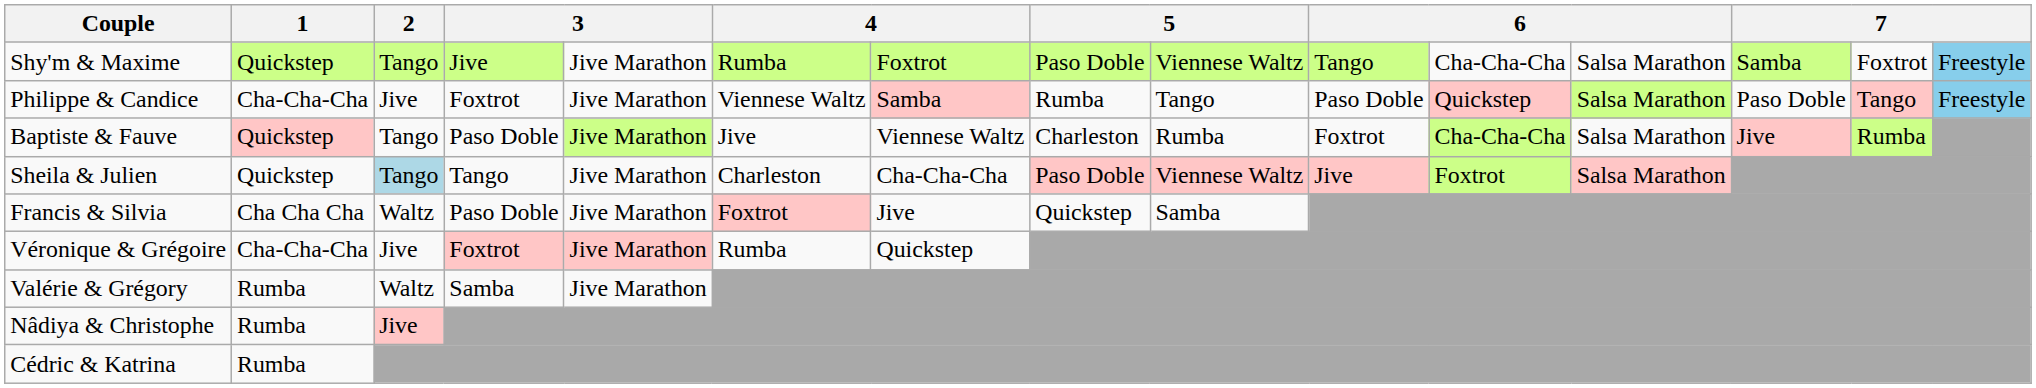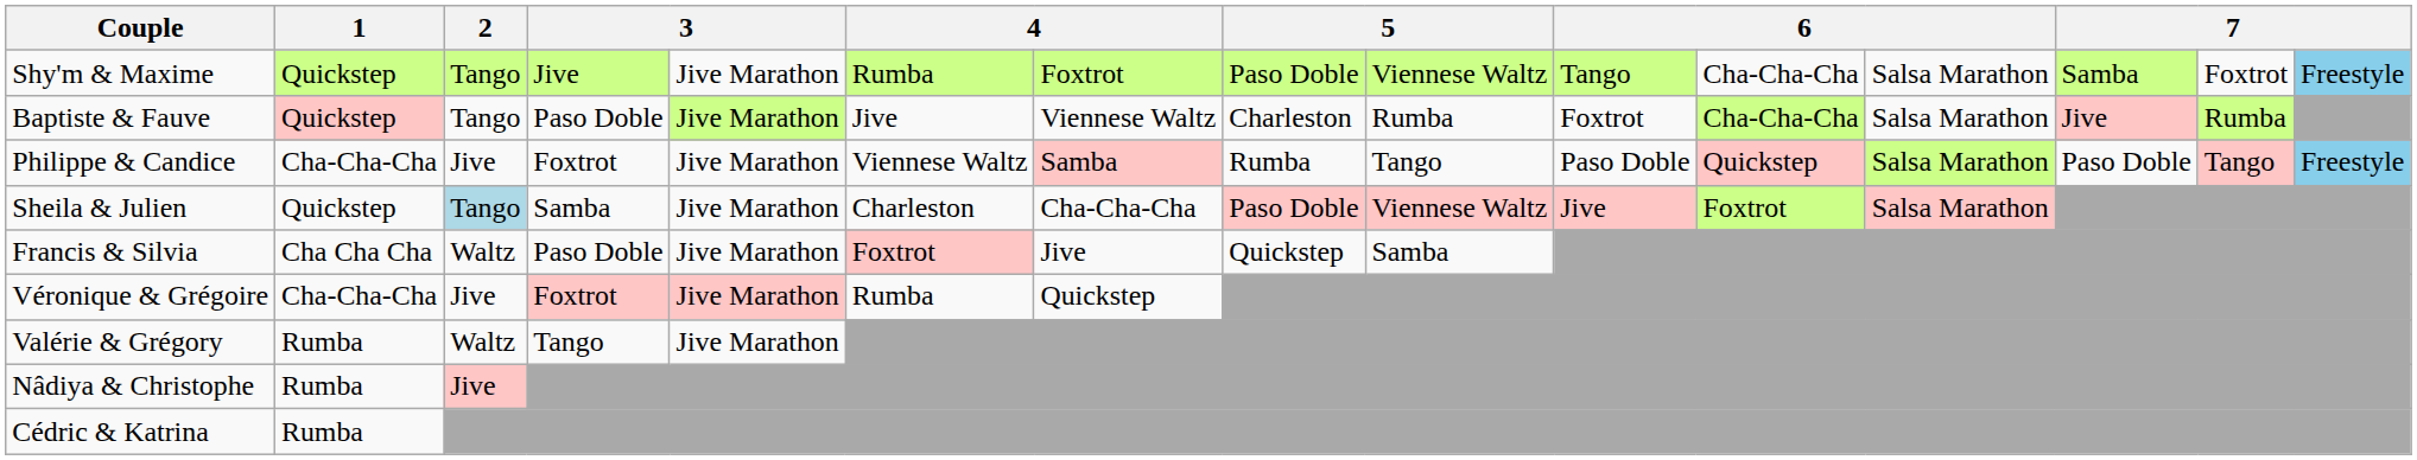 <table class="wikitable" align="center">
 <tr>
 <th>Couple</th>
 <th>1</th>
 <th>2</th>
 <th colspan=2>3</th>
 <th colspan=2>4</th>
 <th colspan=2>5</th>
 <th colspan=3>6</th>
 <th colspan=3>7</th>
 </tr>
 <tr>
 <td>Shy'm & Maxime</td>
 <td style="background:#ccff88;">Quickstep</td>
 <td style="background:#ccff88;">Tango</td>
 <td style="background:#ccff88;">Jive</td>
 <td>Jive Marathon</td>
 <td style="background:#ccff88;">Rumba</td>
 <td style="background:#ccff88;">Foxtrot</td>
 <td style="background:#ccff88;">Paso Doble</td>
 <td style="background:#ccff88;">Viennese Waltz</td>
 <td style="background:#ccff88;">Tango</td>
 <td>Cha-Cha-Cha</td>
 <td>Salsa Marathon</td>
 <td style="background:#ccff88;">Samba</td>
 <td>Foxtrot</td>
 <td style="background:skyblue;">Freestyle</td>
 </tr>
 <tr>
+<td>Baptiste & Fauve</td>
+<td style="background:#ffc6c6;">Quickstep</td>
+<td>Tango</td>
+<td>Paso Doble</td>
+<td style="background:#ccff88;">Jive Marathon</td>
+<td>Jive</td>
+<td>Viennese Waltz</td>
+<td>Charleston</td>
+<td>Rumba</td>
+<td>Foxtrot</td>
+<td style="background:#ccff88;">Cha-Cha-Cha</td>
+<td>Salsa Marathon</td>
+<td style="background:#ffc6c6;">Jive</td>
+<td style="background:#ccff88;">Rumba</td>
+<td style="background:darkgray;" colspan="1"></td>
+</tr>
+<tr>
 <td>Philippe & Candice</td>
 <td>Cha-Cha-Cha</td>
 <td>Jive</td>
 <td>Foxtrot</td>
 <td>Jive Marathon</td>
 <td>Viennese Waltz</td>
 <td style="background:#ffc6c6;">Samba</td>
 <td>Rumba</td>
 <td>Tango</td>
 <td>Paso Doble</td>
 <td style="background:#ffc6c6;">Quickstep</td>
 <td style="background:#ccff88;">Salsa Marathon</td>
 <td>Paso Doble</td>
 <td style="background:#ffc6c6;">Tango</td>
 <td style="background:skyblue;">Freestyle</td>
 </tr>
 <tr>
-<td>Baptiste & Fauve</td>
-<td style="background:#ffc6c6;">Quickstep</td>
-<td>Tango</td>
-<td>Paso Doble</td>
-<td style="background:#ccff88;">Jive Marathon</td>
-<td>Jive</td>
-<td>Viennese Waltz</td>
-<td>Charleston</td>
-<td>Rumba</td>
-<td>Foxtrot</td>
-<td style="background:#ccff88;">Cha-Cha-Cha</td>
-<td>Salsa Marathon</td>
-<td style="background:#ffc6c6;">Jive</td>
-<td style="background:#ccff88;">Rumba</td>
-<td style="background:darkgray;" colspan="1"></td>
-</tr>
-<tr>
 <td>Sheila & Julien</td>
 <td>Quickstep</td>
 <td style="background: lightblue;">Tango</td>
-<td>Tango</td>
+<td>Samba</td>
 <td>Jive Marathon</td>
 <td>Charleston</td>
 <td>Cha-Cha-Cha</td>
 <td style="background:#ffc6c6;">Paso Doble</td>
 <td style="background:#ffc6c6;">Viennese Waltz</td>
 <td style="background:#ffc6c6;">Jive</td>
 <td style="background:#ccff88;">Foxtrot</td>
 <td style="background:#ffc6c6;">Salsa Marathon</td>
 <td style="background:darkgray;" colspan="3"></td>
 </tr>
 <tr>
 <td>Francis & Silvia</td>
 <td>Cha Cha Cha</td>
 <td>Waltz</td>
 <td>Paso Doble</td>
 <td>Jive Marathon</td>
 <td style="background:#ffc6c6;">Foxtrot</td>
 <td>Jive</td>
 <td>Quickstep</td>
 <td>Samba</td>
 <td style="background:darkgray;" colspan="6"></td>
 </tr>
 <tr>
 <td>Véronique & Grégoire</td>
 <td>Cha-Cha-Cha</td>
 <td>Jive</td>
 <td style="background:#ffc6c6;">Foxtrot</td>
 <td style="background:#ffc6c6;">Jive Marathon</td>
 <td>Rumba</td>
 <td>Quickstep</td>
 <td style="background:darkgray;" colspan="8"></td>
 </tr>
 <tr>
 <td>Valérie & Grégory</td>
 <td>Rumba</td>
 <td>Waltz</td>
-<td>Samba</td>
+<td>Tango</td>
 <td>Jive Marathon</td>
 <td style="background:darkgray;" colspan="10"></td>
 </tr>
 <tr>
 <td>Nâdiya & Christophe</td>
 <td>Rumba</td>
 <td style="background:#ffc6c6;">Jive</td>
 <td style="background:darkgray;" colspan="12"></td>
 </tr>
 <tr>
 <td>Cédric & Katrina</td>
 <td>Rumba</td>
 <td style="background:darkgray;" colspan="13"></td>
 </tr>
 </table>
